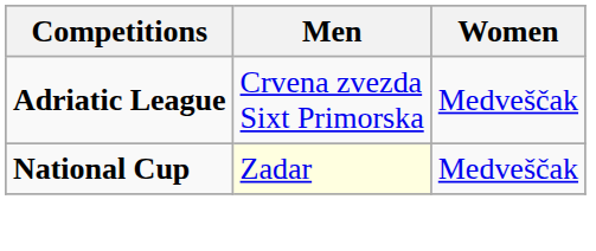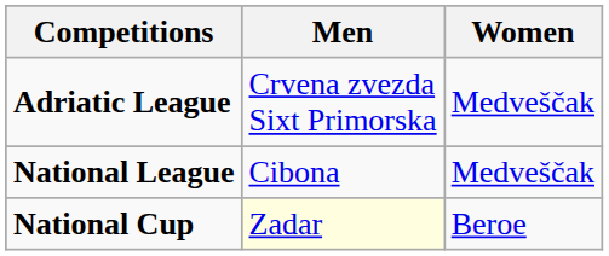 <table class=wikitable style="font-size: 95%;">
 <tr>
 <th>Competitions</th>
 <th>Men</th>
 <th>Women</th>
 </tr>
 <tr>
 <td><strong>Adriatic League</strong></td>
 <td> <a href='#'>Crvena zvezda</a> <br> <a href='#'>Sixt Primorska</a> </td>
 <td><a href='#'>Medveščak</a> </td>
 </tr>
 <tr>
+<td><strong>National League</strong></td>
+<td><a href='#'>Cibona</a> </td>
+<td><a href='#'>Medveščak</a> </td>
+</tr>
+<tr>
 <td><strong>National Cup</strong></td>
 <td style="background: lightyellow;"><a href='#'>Zadar</a>  </td>
-<td><a href='#'>Medveščak</a> </td>
+<td> <a href='#'>Beroe</a> </td>
 </tr>
 </table>
